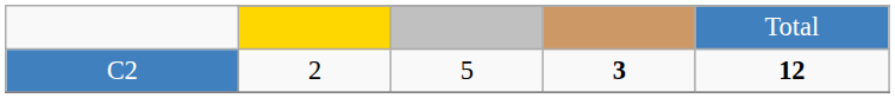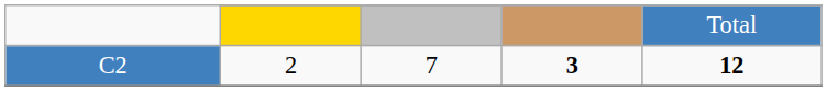 <table class="wikitable"  style="font-size:95%; text-align:center; border:gray solid 1px; width:40%;">
 <tr>
 <td rowspan="2" style="width:3%;"></td>
 </tr>
 <tr>
 <td style="width:2%;" bgcolor=gold></td>
 <td style="width:2%;" bgcolor=silver></td>
 <td style="width:2%;" bgcolor=cc9966></td>
 <td style="width:2%; background-color:#4180be; color:white;">Total</td>
 </tr>
 <tr>
 <td style="background-color:#4180be; color:white;">C2</td>
 <td>2</td>
-<td>5</td>
+<td>7</td>
 <td><strong>3</strong></td>
 <td><strong>12</strong></td>
 </tr>
 <tr>
 </tr>
 </table>
